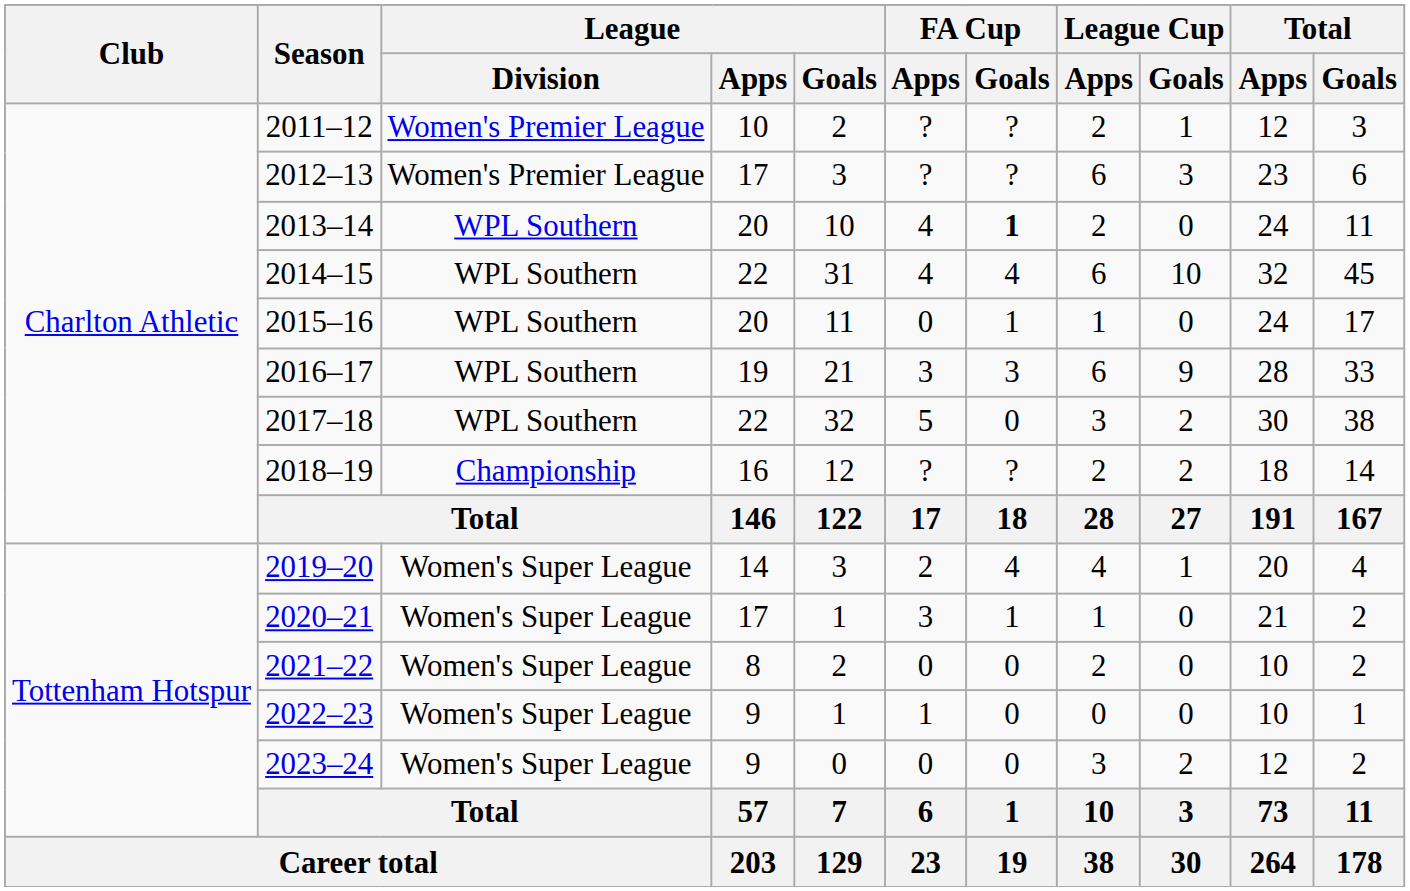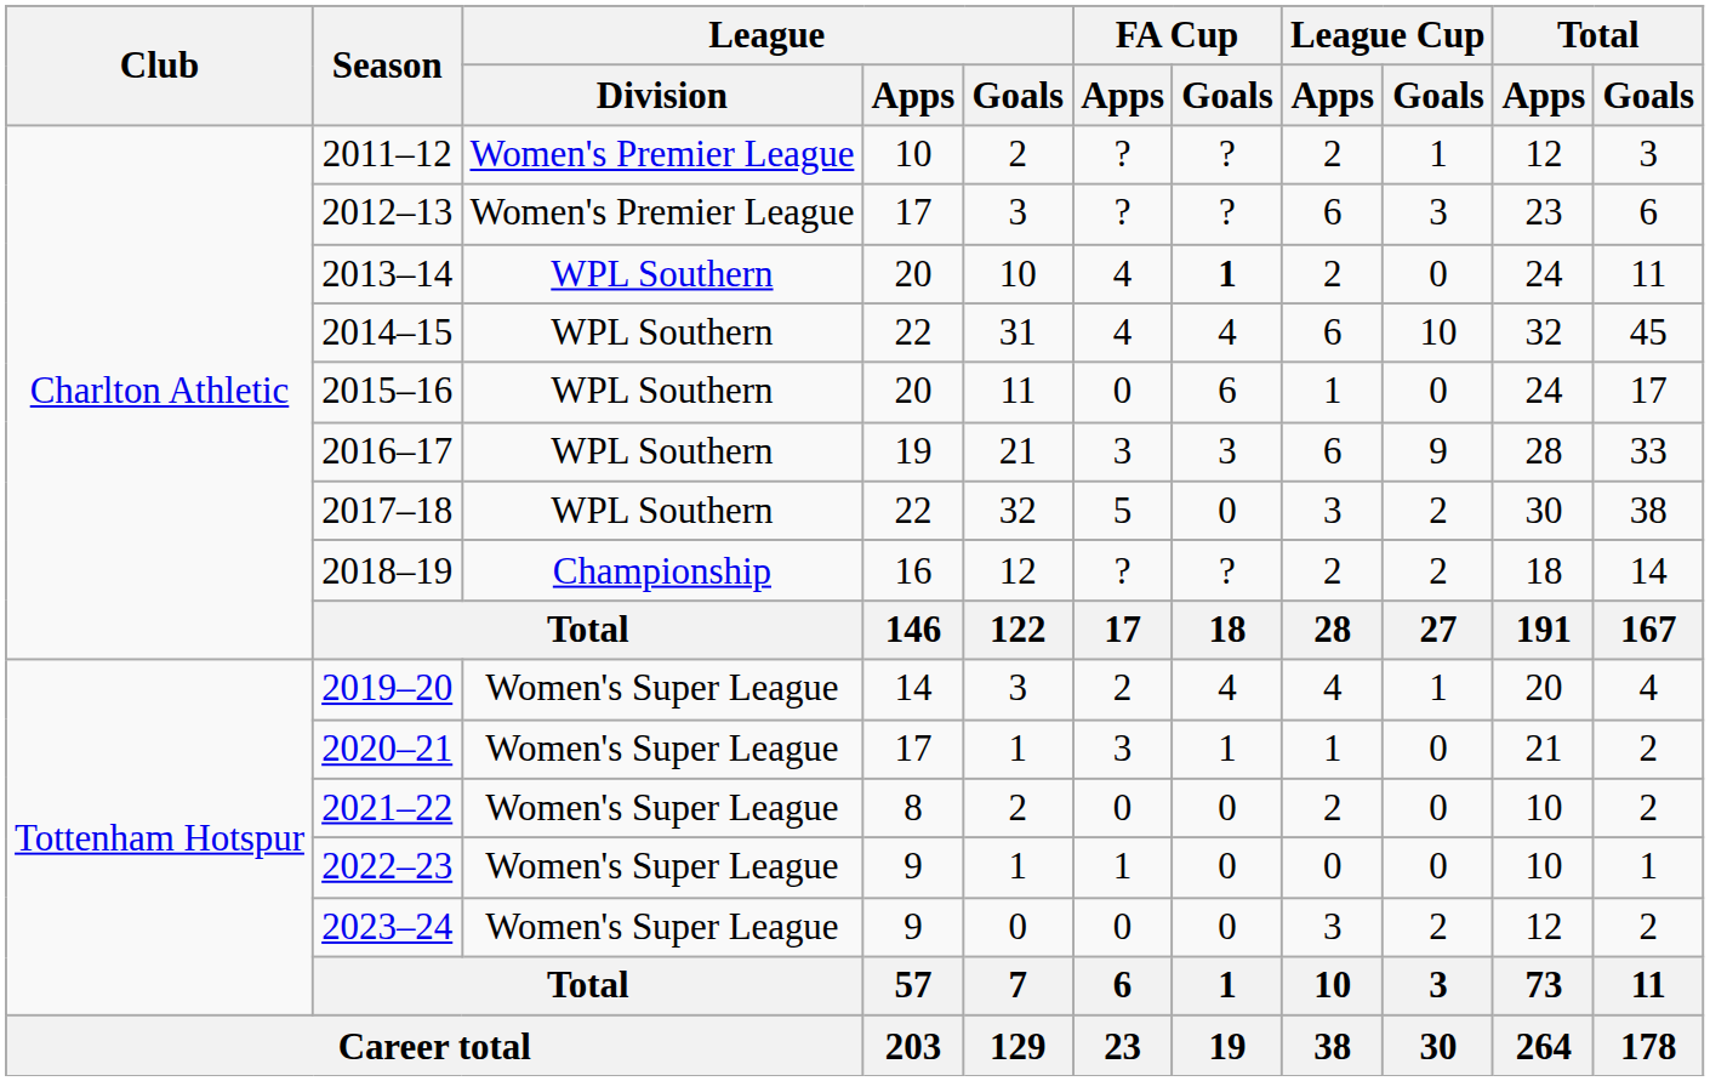 <table class="wikitable" style="text-align:center">
 <tr>
 <th rowspan="2">Club</th>
 <th rowspan="2">Season</th>
 <th colspan="3">League</th>
 <th colspan="2">FA Cup</th>
 <th colspan="2">League Cup</th>
 <th colspan="2">Total</th>
 </tr>
 <tr>
 <th>Division</th>
 <th>Apps</th>
 <th>Goals</th>
 <th>Apps</th>
 <th>Goals</th>
 <th>Apps</th>
 <th>Goals</th>
 <th>Apps</th>
 <th>Goals</th>
 </tr>
 <tr>
 <td rowspan="9"><a href='#'>Charlton Athletic</a></td>
 <td>2011–12</td>
 <td><a href='#'>Women's Premier League</a></td>
 <td>10</td>
 <td>2</td>
 <td>?</td>
 <td>?</td>
 <td>2</td>
 <td>1</td>
 <td>12</td>
 <td>3</td>
 </tr>
 <tr>
 <td>2012–13</td>
 <td>Women's Premier League</td>
 <td>17</td>
 <td>3</td>
 <td>?</td>
 <td>?</td>
 <td>6</td>
 <td>3</td>
 <td>23</td>
 <td>6</td>
 </tr>
 <tr>
 <td>2013–14</td>
 <td><a href='#'>WPL Southern</a></td>
 <td>20</td>
 <td>10</td>
 <td>4</td>
 <td><strong>1</strong></td>
 <td>2</td>
 <td>0</td>
 <td>24</td>
 <td>11</td>
 </tr>
 <tr>
 <td>2014–15</td>
 <td>WPL Southern</td>
 <td>22</td>
 <td>31</td>
 <td>4</td>
 <td>4</td>
 <td>6</td>
 <td>10</td>
 <td>32</td>
 <td>45</td>
 </tr>
 <tr>
 <td>2015–16</td>
 <td>WPL Southern</td>
 <td>20</td>
 <td>11</td>
 <td>0</td>
-<td>1</td>
+<td>6</td>
 <td>1</td>
 <td>0</td>
 <td>24</td>
 <td>17</td>
 </tr>
 <tr>
 <td>2016–17</td>
 <td>WPL Southern</td>
 <td>19</td>
 <td>21</td>
 <td>3</td>
 <td>3</td>
 <td>6</td>
 <td>9</td>
 <td>28</td>
 <td>33</td>
 </tr>
 <tr>
 <td>2017–18</td>
 <td>WPL Southern</td>
 <td>22</td>
 <td>32</td>
 <td>5</td>
 <td>0</td>
 <td>3</td>
 <td>2</td>
 <td>30</td>
 <td>38</td>
 </tr>
 <tr>
 <td>2018–19</td>
 <td><a href='#'>Championship</a></td>
 <td>16</td>
 <td>12</td>
 <td>?</td>
 <td>?</td>
 <td>2</td>
 <td>2</td>
 <td>18</td>
 <td>14</td>
 </tr>
 <tr>
 <th colspan="2">Total</th>
 <th>146</th>
 <th>122</th>
 <th>17</th>
 <th>18</th>
 <th>28</th>
 <th>27</th>
 <th>191</th>
 <th>167</th>
 </tr>
 <tr>
 <td rowspan="6"><a href='#'>Tottenham Hotspur</a></td>
 <td><a href='#'>2019–20</a></td>
 <td>Women's Super League</td>
 <td>14</td>
 <td>3</td>
 <td>2</td>
 <td>4</td>
 <td>4</td>
 <td>1</td>
 <td>20</td>
 <td>4</td>
 </tr>
 <tr>
 <td><a href='#'>2020–21</a></td>
 <td>Women's Super League</td>
 <td>17</td>
 <td>1</td>
 <td>3</td>
 <td>1</td>
 <td>1</td>
 <td>0</td>
 <td>21</td>
 <td>2</td>
 </tr>
 <tr>
 <td><a href='#'>2021–22</a></td>
 <td>Women's Super League</td>
 <td>8</td>
 <td>2</td>
 <td>0</td>
 <td>0</td>
 <td>2</td>
 <td>0</td>
 <td>10</td>
 <td>2</td>
 </tr>
 <tr>
 <td><a href='#'>2022–23</a></td>
 <td>Women's Super League</td>
 <td>9</td>
 <td>1</td>
 <td>1</td>
 <td>0</td>
 <td>0</td>
 <td>0</td>
 <td>10</td>
 <td>1</td>
 </tr>
 <tr>
 <td><a href='#'>2023–24</a></td>
 <td>Women's Super League</td>
 <td>9</td>
 <td>0</td>
 <td>0</td>
 <td>0</td>
 <td>3</td>
 <td>2</td>
 <td>12</td>
 <td>2</td>
 </tr>
 <tr>
 <th colspan="2">Total</th>
 <th>57</th>
 <th>7</th>
 <th>6</th>
 <th>1</th>
 <th>10</th>
 <th>3</th>
 <th>73</th>
 <th>11</th>
 </tr>
 <tr>
 <th colspan="3">Career total</th>
 <th>203</th>
 <th>129</th>
 <th>23</th>
 <th>19</th>
 <th>38</th>
 <th>30</th>
 <th>264</th>
 <th>178</th>
 </tr>
 </table>
